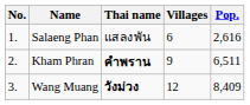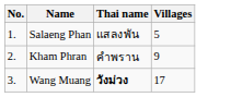 <table class="wikitable sortable">
 <tr>
 <th>No.</th>
 <th>Name</th>
 <th>Thai name</th>
 <th>Villages</th>
-<th><a href='#'>Pop.</a></th>
 </tr>
 <tr>
 <td>1.</td>
 <td>Salaeng Phan</td>
 <td>แสลงพัน</td>
-<td>6</td>
-<td>2,616</td>
+<td>5</td>
 </tr>
 <tr>
 <td>2.</td>
 <td>Kham Phran</td>
-<td><strong>คำพราน</strong></td>
+<td>คำพราน</td>
 <td>9</td>
-<td>6,511</td>
 </tr>
 <tr>
 <td>3.</td>
 <td>Wang Muang</td>
 <td><strong>วังม่วง</strong></td>
-<td>12</td>
-<td>8,409</td>
+<td>17</td>
 </tr>
 </table>
